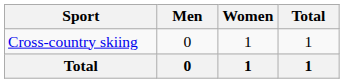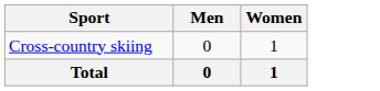 <table class="wikitable sortable" style="text-align:center;">
 <tr>
 <th width=150>Sport</th>
 <th width=55>Men</th>
 <th width=55>Women</th>
-<th width=55>Total</th>
 </tr>
 <tr>
 <td align=left><a href='#'>Cross-country skiing</a></td>
 <td>0</td>
-<td>1</td>
 <td>1</td>
 </tr>
 <tr>
 <th>Total</th>
 <th>0</th>
 <th>1</th>
-<th>1</th>
 </tr>
 </table>
